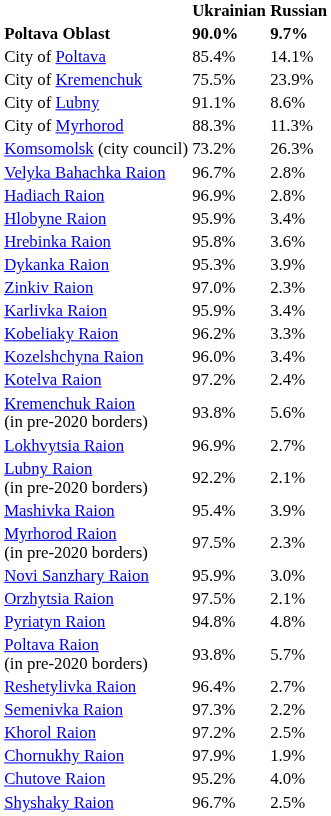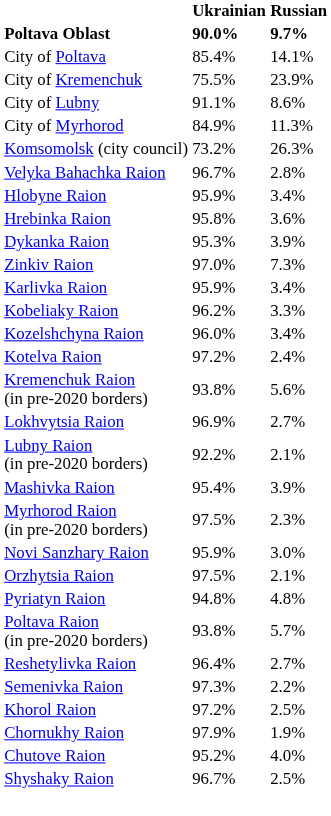 <table class="standard sortable">
 <tr>
 <th></th>
 <th>Ukrainian</th>
 <th>Russian</th>
 </tr>
 <tr>
 <td><strong>Poltava Oblast</strong></td>
 <td><strong>90.0%</strong></td>
 <td><strong>9.7%</strong></td>
 </tr>
 <tr>
 <td>City of <a href='#'>Poltava</a></td>
 <td>85.4%</td>
 <td>14.1%</td>
 </tr>
 <tr>
 <td>City of <a href='#'>Kremenchuk</a></td>
 <td>75.5%</td>
 <td>23.9%</td>
 </tr>
 <tr>
 <td>City of <a href='#'>Lubny</a></td>
 <td>91.1%</td>
 <td>8.6%</td>
 </tr>
 <tr>
 <td>City of <a href='#'>Myrhorod</a></td>
-<td>88.3%</td>
+<td>84.9%</td>
 <td>11.3%</td>
 </tr>
 <tr>
 <td><a href='#'>Komsomolsk</a> (city council)</td>
 <td>73.2%</td>
 <td>26.3%</td>
 </tr>
 <tr>
 <td><a href='#'>Velyka Bahachka Raion</a></td>
 <td>96.7%</td>
-<td>2.8%</td>
-</tr>
-<tr>
-<td><a href='#'>Hadiach Raion</a></td>
-<td>96.9%</td>
 <td>2.8%</td>
 </tr>
 <tr>
 <td><a href='#'>Hlobyne Raion</a></td>
 <td>95.9%</td>
 <td>3.4%</td>
 </tr>
 <tr>
 <td><a href='#'>Hrebinka Raion</a></td>
 <td>95.8%</td>
 <td>3.6%</td>
 </tr>
 <tr>
 <td><a href='#'>Dykanka Raion</a></td>
 <td>95.3%</td>
 <td>3.9%</td>
 </tr>
 <tr>
 <td><a href='#'>Zinkiv Raion</a></td>
 <td>97.0%</td>
-<td>2.3%</td>
+<td>7.3%</td>
 </tr>
 <tr>
 <td><a href='#'>Karlivka Raion</a></td>
 <td>95.9%</td>
 <td>3.4%</td>
 </tr>
 <tr>
 <td><a href='#'>Kobeliaky Raion</a></td>
 <td>96.2%</td>
 <td>3.3%</td>
 </tr>
 <tr>
 <td><a href='#'>Kozelshchyna Raion</a></td>
 <td>96.0%</td>
 <td>3.4%</td>
 </tr>
 <tr>
 <td><a href='#'>Kotelva Raion</a></td>
 <td>97.2%</td>
 <td>2.4%</td>
 </tr>
 <tr>
 <td><a href='#'>Kremenchuk Raion</a><br>(in pre-2020 borders)</td>
 <td>93.8%</td>
 <td>5.6%</td>
 </tr>
 <tr>
 <td><a href='#'>Lokhvytsia Raion</a></td>
 <td>96.9%</td>
 <td>2.7%</td>
 </tr>
 <tr>
 <td><a href='#'>Lubny Raion</a><br>(in pre-2020 borders)</td>
 <td>92.2%</td>
 <td>2.1%</td>
 </tr>
 <tr>
 <td><a href='#'>Mashivka Raion</a></td>
 <td>95.4%</td>
 <td>3.9%</td>
 </tr>
 <tr>
 <td><a href='#'>Myrhorod Raion</a><br>(in pre-2020 borders)</td>
 <td>97.5%</td>
 <td>2.3%</td>
 </tr>
 <tr>
 <td><a href='#'>Novi Sanzhary Raion</a></td>
 <td>95.9%</td>
 <td>3.0%</td>
 </tr>
 <tr>
 <td><a href='#'>Orzhytsia Raion</a></td>
 <td>97.5%</td>
 <td>2.1%</td>
 </tr>
 <tr>
 <td><a href='#'>Pyriatyn Raion</a></td>
 <td>94.8%</td>
 <td>4.8%</td>
 </tr>
 <tr>
 <td><a href='#'>Poltava Raion</a><br>(in pre-2020 borders)</td>
 <td>93.8%</td>
 <td>5.7%</td>
 </tr>
 <tr>
 <td><a href='#'>Reshetylivka Raion</a></td>
 <td>96.4%</td>
 <td>2.7%</td>
 </tr>
 <tr>
 <td><a href='#'>Semenivka Raion</a></td>
 <td>97.3%</td>
 <td>2.2%</td>
 </tr>
 <tr>
 <td><a href='#'>Khorol Raion</a></td>
 <td>97.2%</td>
 <td>2.5%</td>
 </tr>
 <tr>
 <td><a href='#'>Chornukhy Raion</a></td>
 <td>97.9%</td>
 <td>1.9%</td>
 </tr>
 <tr>
 <td><a href='#'>Chutove Raion</a></td>
 <td>95.2%</td>
 <td>4.0%</td>
 </tr>
 <tr>
 <td><a href='#'>Shyshaky Raion</a></td>
 <td>96.7%</td>
 <td>2.5%</td>
 </tr>
 </table>
